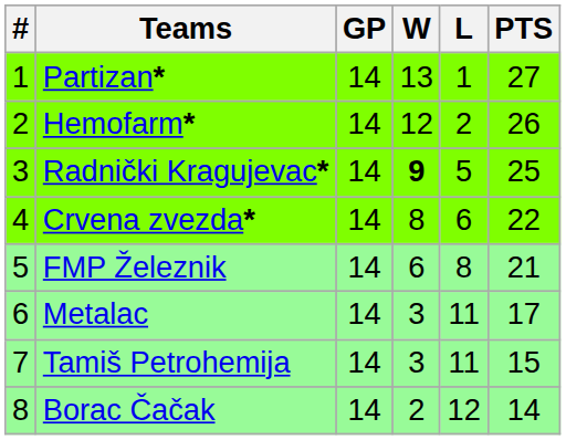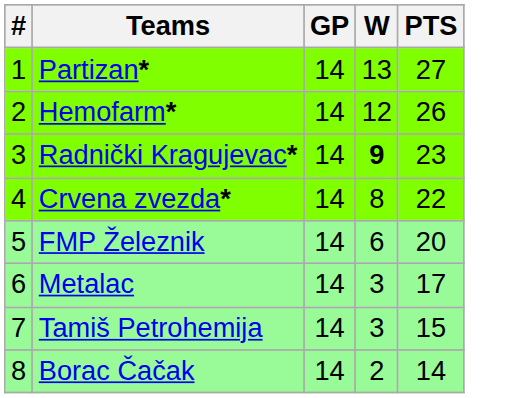 <table class="wikitable" style="text-align: center;">
 <tr>
 <th>#</th>
 <th>Teams</th>
 <th>GP</th>
 <th>W</th>
-<th>L</th>
 <th>PTS</th>
 </tr>
 <tr bgcolor=7fff00>
 <td>1</td>
 <td align="left"><a href='#'>Partizan</a><strong>*</strong></td>
 <td>14</td>
 <td>13</td>
-<td>1</td>
 <td>27</td>
 </tr>
 <tr bgcolor=7fff00>
 <td>2</td>
 <td align="left"><a href='#'>Hemofarm</a><strong>*</strong></td>
 <td>14</td>
 <td>12</td>
-<td>2</td>
 <td>26</td>
 </tr>
 <tr bgcolor=7fff00>
 <td>3</td>
 <td align="left"><a href='#'>Radnički Kragujevac</a><strong>*</strong></td>
 <td>14</td>
 <td><strong>9</strong></td>
-<td>5</td>
-<td>25</td>
+<td>23</td>
 </tr>
 <tr bgcolor=7fff00>
 <td>4</td>
 <td align="left"><a href='#'>Crvena zvezda</a><strong>*</strong></td>
 <td>14</td>
 <td>8</td>
-<td>6</td>
 <td>22</td>
 </tr>
 <tr bgcolor=98fb98>
 <td>5</td>
 <td align="left"><a href='#'>FMP Železnik</a></td>
 <td>14</td>
 <td>6</td>
-<td>8</td>
-<td>21</td>
+<td>20</td>
 </tr>
 <tr bgcolor=98fb98>
 <td>6</td>
 <td align="left"><a href='#'>Metalac</a></td>
 <td>14</td>
 <td>3</td>
-<td>11</td>
 <td>17</td>
 </tr>
 <tr bgcolor=98fb98>
 <td>7</td>
 <td align="left"><a href='#'>Tamiš Petrohemija</a></td>
 <td>14</td>
 <td>3</td>
-<td>11</td>
 <td>15</td>
 </tr>
 <tr bgcolor=98fb98>
 <td>8</td>
 <td align="left"><a href='#'>Borac Čačak</a></td>
 <td>14</td>
 <td>2</td>
-<td>12</td>
 <td>14</td>
 </tr>
 </table>
